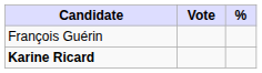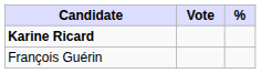 <table class="wikitable">
 <tr>
 <th style="background:#ddf; width:200px;">Candidate</th>
 <th style="background:#ddf; width:50px;">Vote</th>
 <th style="background:#ddf; width:30px;">%</th>
 </tr>
 <tr>
+<td><strong>Karine Ricard</strong></td>
+<td></td>
+<td></td>
+</tr>
+<tr>
 <td>François Guérin</td>
 <td></td>
 <td></td>
 </tr>
-<tr>
-<td><strong>Karine Ricard</strong></td>
-<td></td>
-<td></td>
-</tr>
 </table>
